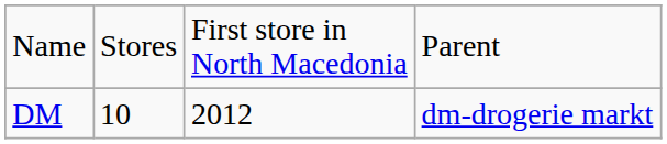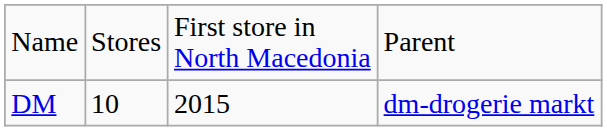 <table class="wikitable sortable">
 <tr>
 <td>Name</td>
 <td>Stores</td>
 <td>First store in<br><a href='#'>North Macedonia</a></td>
 <td>Parent</td>
 </tr>
 <tr>
 <td><a href='#'>DM</a></td>
 <td>10</td>
-<td>2012</td>
+<td>2015</td>
 <td><a href='#'>dm-drogerie markt</a></td>
 </tr>
 </table>
